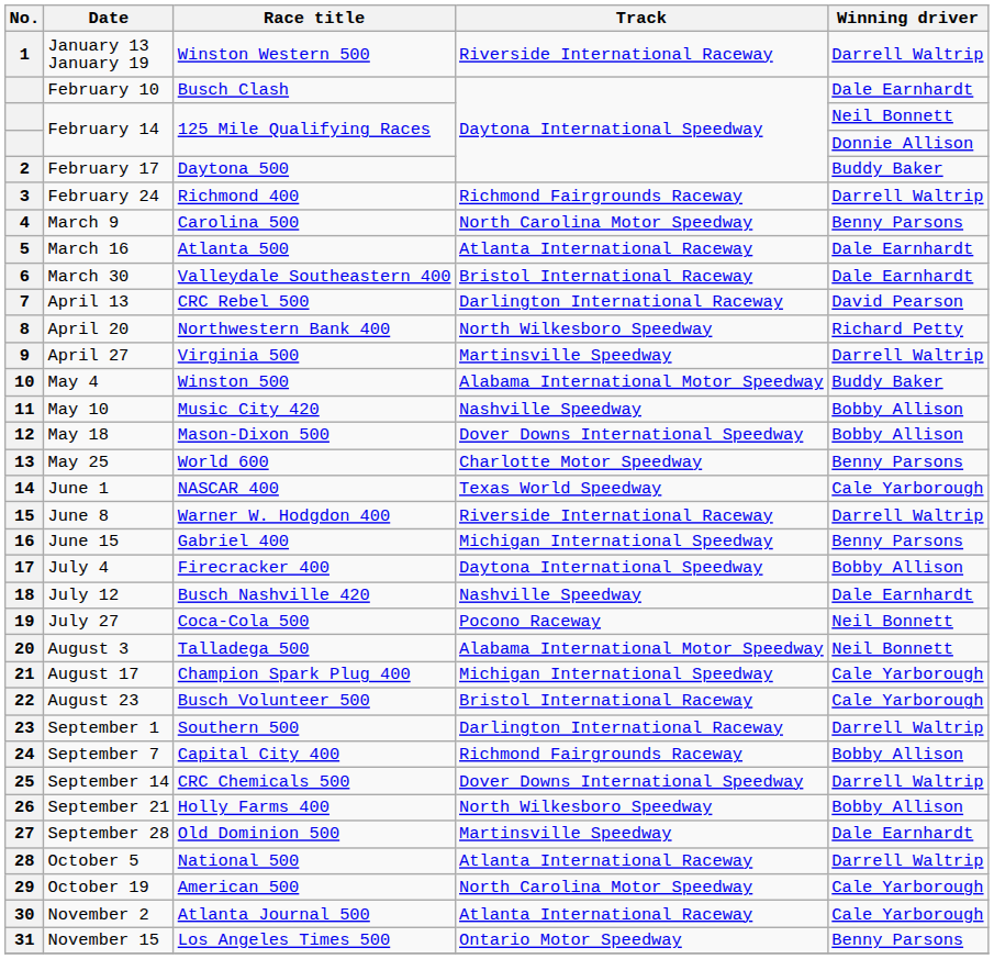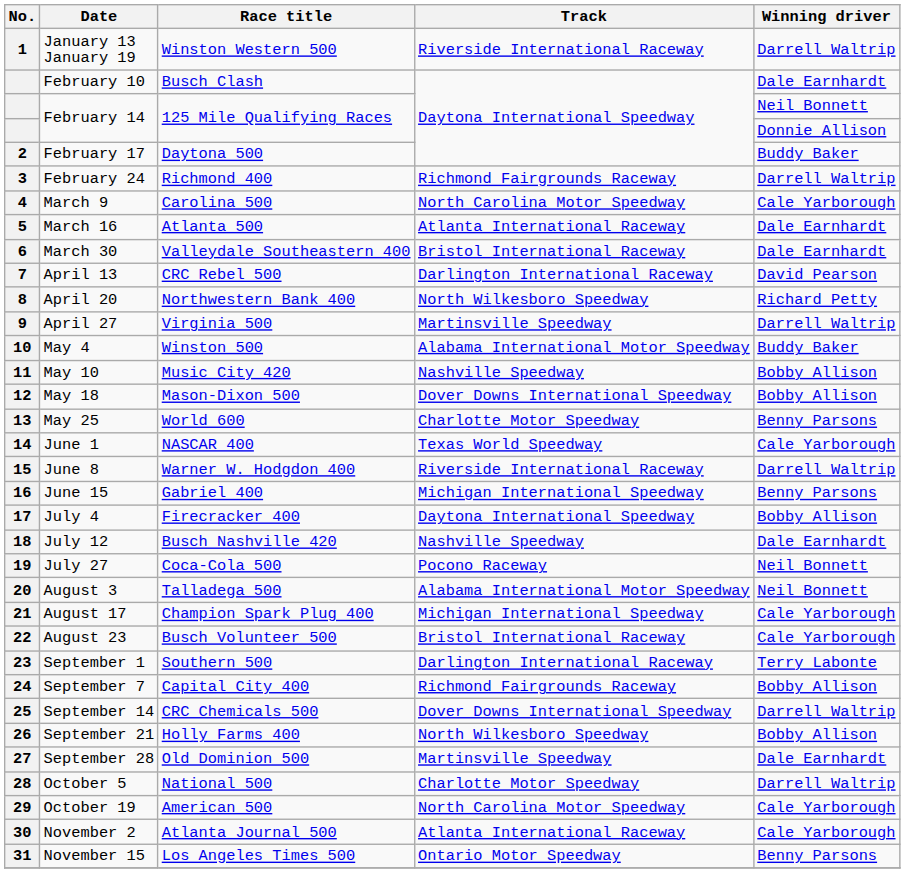 <table class="wikitable" style="font-size: 85%;">
 <tr>
 <th>No.</th>
 <th>Date</th>
 <th>Race title</th>
 <th>Track</th>
 <th>Winning driver</th>
 </tr>
 <tr>
 <th>1</th>
 <td>January 13<br>January 19</td>
 <td><a href='#'>Winston Western 500</a></td>
 <td><a href='#'>Riverside International Raceway</a></td>
 <td><a href='#'>Darrell Waltrip</a></td>
 </tr>
 <tr>
 <th></th>
 <td>February 10</td>
 <td><a href='#'>Busch Clash</a></td>
 <td rowspan="4"><a href='#'>Daytona International Speedway</a></td>
 <td><a href='#'>Dale Earnhardt</a></td>
 </tr>
 <tr>
 <th></th>
 <td rowspan="2">February 14</td>
 <td rowspan="2"><a href='#'>125 Mile Qualifying Races</a></td>
 <td><a href='#'>Neil Bonnett</a></td>
 </tr>
 <tr>
 <th></th>
 <td><a href='#'>Donnie Allison</a></td>
 </tr>
 <tr>
 <th>2</th>
 <td>February 17</td>
 <td><a href='#'>Daytona 500</a></td>
 <td><a href='#'>Buddy Baker</a></td>
 </tr>
 <tr>
 <th>3</th>
 <td>February 24</td>
 <td><a href='#'>Richmond 400</a></td>
 <td><a href='#'>Richmond Fairgrounds Raceway</a></td>
 <td><a href='#'>Darrell Waltrip</a></td>
 </tr>
 <tr>
 <th>4</th>
 <td>March 9</td>
 <td><a href='#'>Carolina 500</a></td>
 <td><a href='#'>North Carolina Motor Speedway</a></td>
-<td><a href='#'>Benny Parsons</a></td>
+<td><a href='#'>Cale Yarborough</a></td>
 </tr>
 <tr>
 <th>5</th>
 <td>March 16</td>
 <td><a href='#'>Atlanta 500</a></td>
 <td><a href='#'>Atlanta International Raceway</a></td>
 <td><a href='#'>Dale Earnhardt</a></td>
 </tr>
 <tr>
 <th>6</th>
 <td>March 30</td>
 <td><a href='#'>Valleydale Southeastern 400</a></td>
 <td><a href='#'>Bristol International Raceway</a></td>
 <td><a href='#'>Dale Earnhardt</a></td>
 </tr>
 <tr>
 <th>7</th>
 <td>April 13</td>
 <td><a href='#'>CRC Rebel 500</a></td>
 <td><a href='#'>Darlington International Raceway</a></td>
 <td><a href='#'>David Pearson</a></td>
 </tr>
 <tr>
 <th>8</th>
 <td>April 20</td>
 <td><a href='#'>Northwestern Bank 400</a></td>
 <td><a href='#'>North Wilkesboro Speedway</a></td>
 <td><a href='#'>Richard Petty</a></td>
 </tr>
 <tr>
 <th>9</th>
 <td>April 27</td>
 <td><a href='#'>Virginia 500</a></td>
 <td><a href='#'>Martinsville Speedway</a></td>
 <td><a href='#'>Darrell Waltrip</a></td>
 </tr>
 <tr>
 <th>10</th>
 <td>May 4</td>
 <td><a href='#'>Winston 500</a></td>
 <td><a href='#'>Alabama International Motor Speedway</a></td>
 <td><a href='#'>Buddy Baker</a></td>
 </tr>
 <tr>
 <th>11</th>
 <td>May 10</td>
 <td><a href='#'>Music City 420</a></td>
 <td><a href='#'>Nashville Speedway</a></td>
 <td><a href='#'>Bobby Allison</a></td>
 </tr>
 <tr>
 <th>12</th>
 <td>May 18</td>
 <td><a href='#'>Mason-Dixon 500</a></td>
 <td><a href='#'>Dover Downs International Speedway</a></td>
 <td><a href='#'>Bobby Allison</a></td>
 </tr>
 <tr>
 <th>13</th>
 <td>May 25</td>
 <td><a href='#'>World 600</a></td>
 <td><a href='#'>Charlotte Motor Speedway</a></td>
 <td><a href='#'>Benny Parsons</a></td>
 </tr>
 <tr>
 <th>14</th>
 <td>June 1</td>
 <td><a href='#'>NASCAR 400</a></td>
 <td><a href='#'>Texas World Speedway</a></td>
 <td><a href='#'>Cale Yarborough</a></td>
 </tr>
 <tr>
 <th>15</th>
 <td>June 8</td>
 <td><a href='#'>Warner W. Hodgdon 400</a></td>
 <td><a href='#'>Riverside International Raceway</a></td>
 <td><a href='#'>Darrell Waltrip</a></td>
 </tr>
 <tr>
 <th>16</th>
 <td>June 15</td>
 <td><a href='#'>Gabriel 400</a></td>
 <td><a href='#'>Michigan International Speedway</a></td>
 <td><a href='#'>Benny Parsons</a></td>
 </tr>
 <tr>
 <th>17</th>
 <td>July 4</td>
 <td><a href='#'>Firecracker 400</a></td>
 <td><a href='#'>Daytona International Speedway</a></td>
 <td><a href='#'>Bobby Allison</a></td>
 </tr>
 <tr>
 <th>18</th>
 <td>July 12</td>
 <td><a href='#'>Busch Nashville 420</a></td>
 <td><a href='#'>Nashville Speedway</a></td>
 <td><a href='#'>Dale Earnhardt</a></td>
 </tr>
 <tr>
 <th>19</th>
 <td>July 27</td>
 <td><a href='#'>Coca-Cola 500</a></td>
 <td><a href='#'>Pocono Raceway</a></td>
 <td><a href='#'>Neil Bonnett</a></td>
 </tr>
 <tr>
 <th>20</th>
 <td>August 3</td>
 <td><a href='#'>Talladega 500</a></td>
 <td><a href='#'>Alabama International Motor Speedway</a></td>
 <td><a href='#'>Neil Bonnett</a></td>
 </tr>
 <tr>
 <th>21</th>
 <td>August 17</td>
 <td><a href='#'>Champion Spark Plug 400</a></td>
 <td><a href='#'>Michigan International Speedway</a></td>
 <td><a href='#'>Cale Yarborough</a></td>
 </tr>
 <tr>
 <th>22</th>
 <td>August 23</td>
 <td><a href='#'>Busch Volunteer 500</a></td>
 <td><a href='#'>Bristol International Raceway</a></td>
 <td><a href='#'>Cale Yarborough</a></td>
 </tr>
 <tr>
 <th>23</th>
 <td>September 1</td>
 <td><a href='#'>Southern 500</a></td>
 <td><a href='#'>Darlington International Raceway</a></td>
-<td><a href='#'>Darrell Waltrip</a></td>
+<td><a href='#'>Terry Labonte</a></td>
 </tr>
 <tr>
 <th>24</th>
 <td>September 7</td>
 <td><a href='#'>Capital City 400</a></td>
 <td><a href='#'>Richmond Fairgrounds Raceway</a></td>
 <td><a href='#'>Bobby Allison</a></td>
 </tr>
 <tr>
 <th>25</th>
 <td>September 14</td>
 <td><a href='#'>CRC Chemicals 500</a></td>
 <td><a href='#'>Dover Downs International Speedway</a></td>
 <td><a href='#'>Darrell Waltrip</a></td>
 </tr>
 <tr>
 <th>26</th>
 <td>September 21</td>
 <td><a href='#'>Holly Farms 400</a></td>
 <td><a href='#'>North Wilkesboro Speedway</a></td>
 <td><a href='#'>Bobby Allison</a></td>
 </tr>
 <tr>
 <th>27</th>
 <td>September 28</td>
 <td><a href='#'>Old Dominion 500</a></td>
 <td><a href='#'>Martinsville Speedway</a></td>
 <td><a href='#'>Dale Earnhardt</a></td>
 </tr>
 <tr>
 <th>28</th>
 <td>October 5</td>
 <td><a href='#'>National 500</a></td>
-<td><a href='#'>Atlanta International Raceway</a></td>
+<td><a href='#'>Charlotte Motor Speedway</a></td>
 <td><a href='#'>Darrell Waltrip</a></td>
 </tr>
 <tr>
 <th>29</th>
 <td>October 19</td>
 <td><a href='#'>American 500</a></td>
 <td><a href='#'>North Carolina Motor Speedway</a></td>
 <td><a href='#'>Cale Yarborough</a></td>
 </tr>
 <tr>
 <th>30</th>
 <td>November 2</td>
 <td><a href='#'>Atlanta Journal 500</a></td>
 <td><a href='#'>Atlanta International Raceway</a></td>
 <td><a href='#'>Cale Yarborough</a></td>
 </tr>
 <tr>
 <th>31</th>
 <td>November 15</td>
 <td><a href='#'>Los Angeles Times 500</a></td>
 <td><a href='#'>Ontario Motor Speedway</a></td>
 <td><a href='#'>Benny Parsons</a></td>
 </tr>
 <tr>
 </tr>
 </table>
